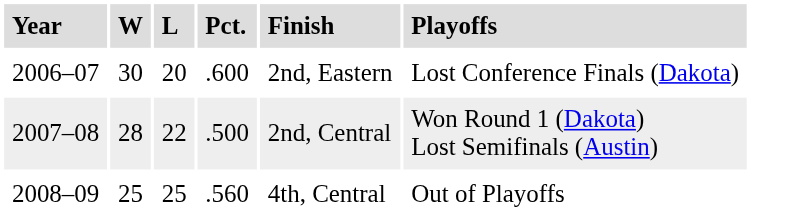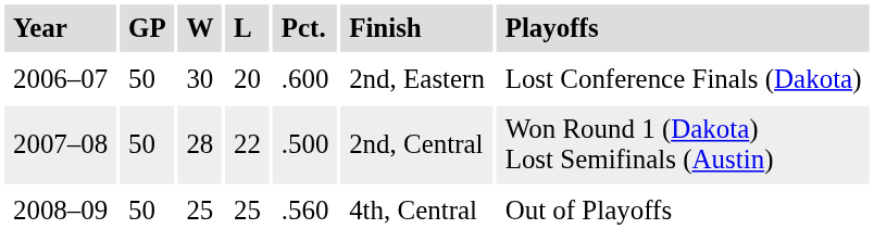 <table cellpadding=5>
 <tr bgcolor="#dddddd">
 <td><strong>Year</strong></td>
+<td><strong>GP</strong></td>
 <td><strong>W</strong></td>
 <td><strong>L</strong></td>
 <td><strong>Pct.</strong></td>
 <td><strong>Finish</strong></td>
 <td><strong>Playoffs</strong></td>
 </tr>
 <tr>
 <td>2006–07</td>
+<td>50</td>
 <td>30</td>
 <td>20</td>
 <td>.600</td>
 <td>2nd, Eastern</td>
 <td>Lost Conference Finals (<a href='#'>Dakota</a>)</td>
 </tr>
 <tr bgcolor="#eeeeee">
 <td>2007–08</td>
+<td>50</td>
 <td>28</td>
 <td>22</td>
 <td>.500</td>
 <td>2nd, Central</td>
 <td>Won Round 1 (<a href='#'>Dakota</a>)<br>Lost Semifinals (<a href='#'>Austin</a>)</td>
 </tr>
 <tr>
 <td>2008–09</td>
+<td>50</td>
 <td>25</td>
 <td>25</td>
 <td>.560</td>
 <td>4th, Central</td>
 <td>Out of Playoffs</td>
 </tr>
 </table>
